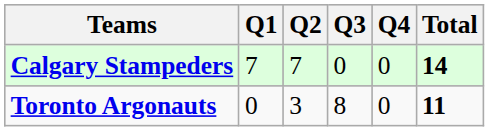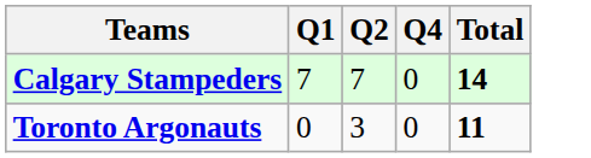 <table class="wikitable">
 <tr>
 <th>Teams</th>
 <th>Q1</th>
 <th>Q2</th>
-<th>Q3</th>
 <th>Q4</th>
 <th>Total</th>
 </tr>
 <tr style="background-color:#ddffdd">
 <td><strong><a href='#'>Calgary Stampeders</a></strong></td>
 <td>7</td>
 <td>7</td>
 <td>0</td>
-<td>0</td>
 <td><strong>14</strong></td>
 </tr>
 <tr>
 <td><strong><a href='#'>Toronto Argonauts</a></strong></td>
 <td>0</td>
 <td>3</td>
-<td>8</td>
 <td>0</td>
 <td><strong>11</strong></td>
 </tr>
 </table>
